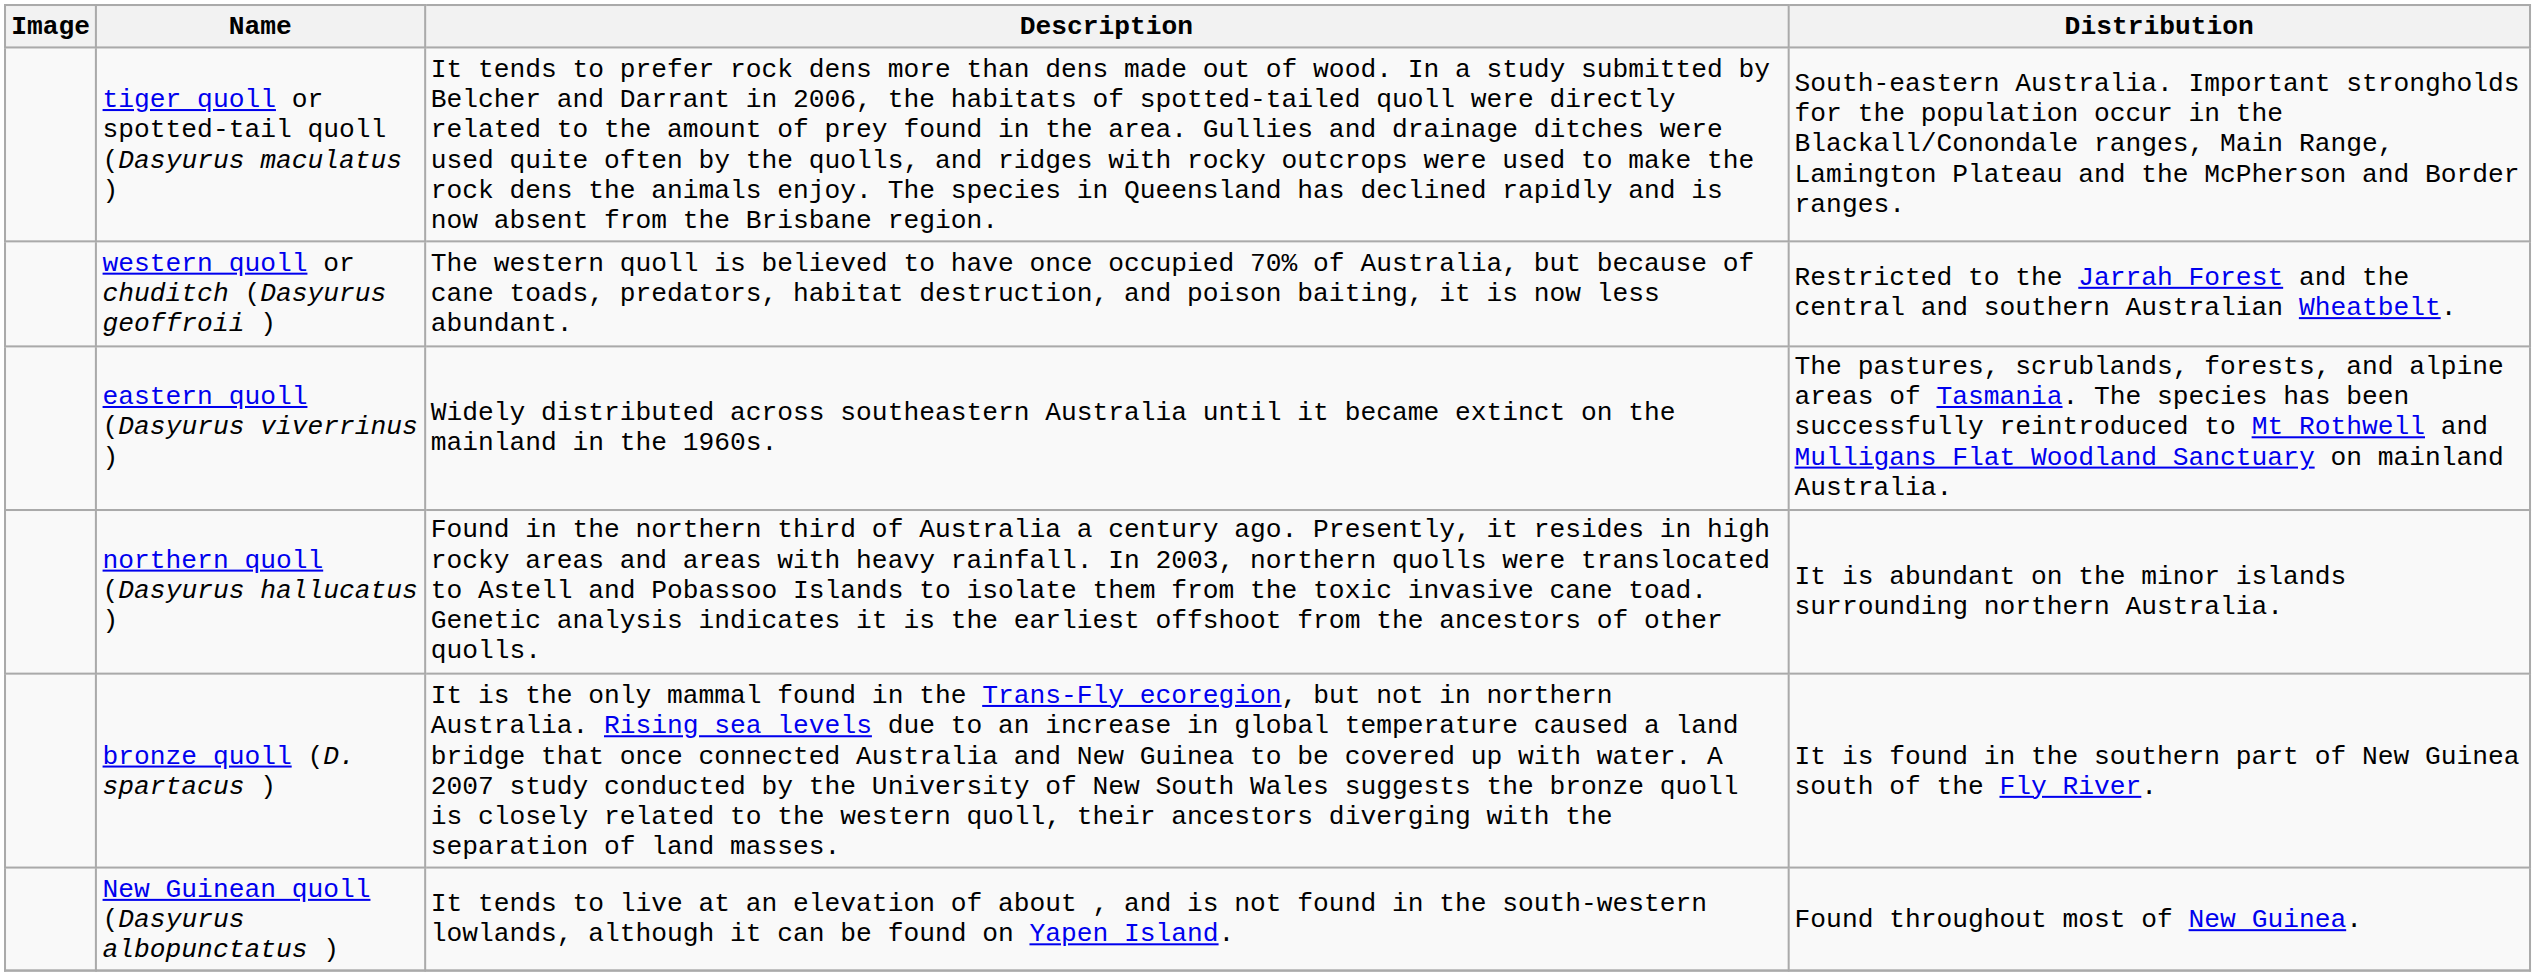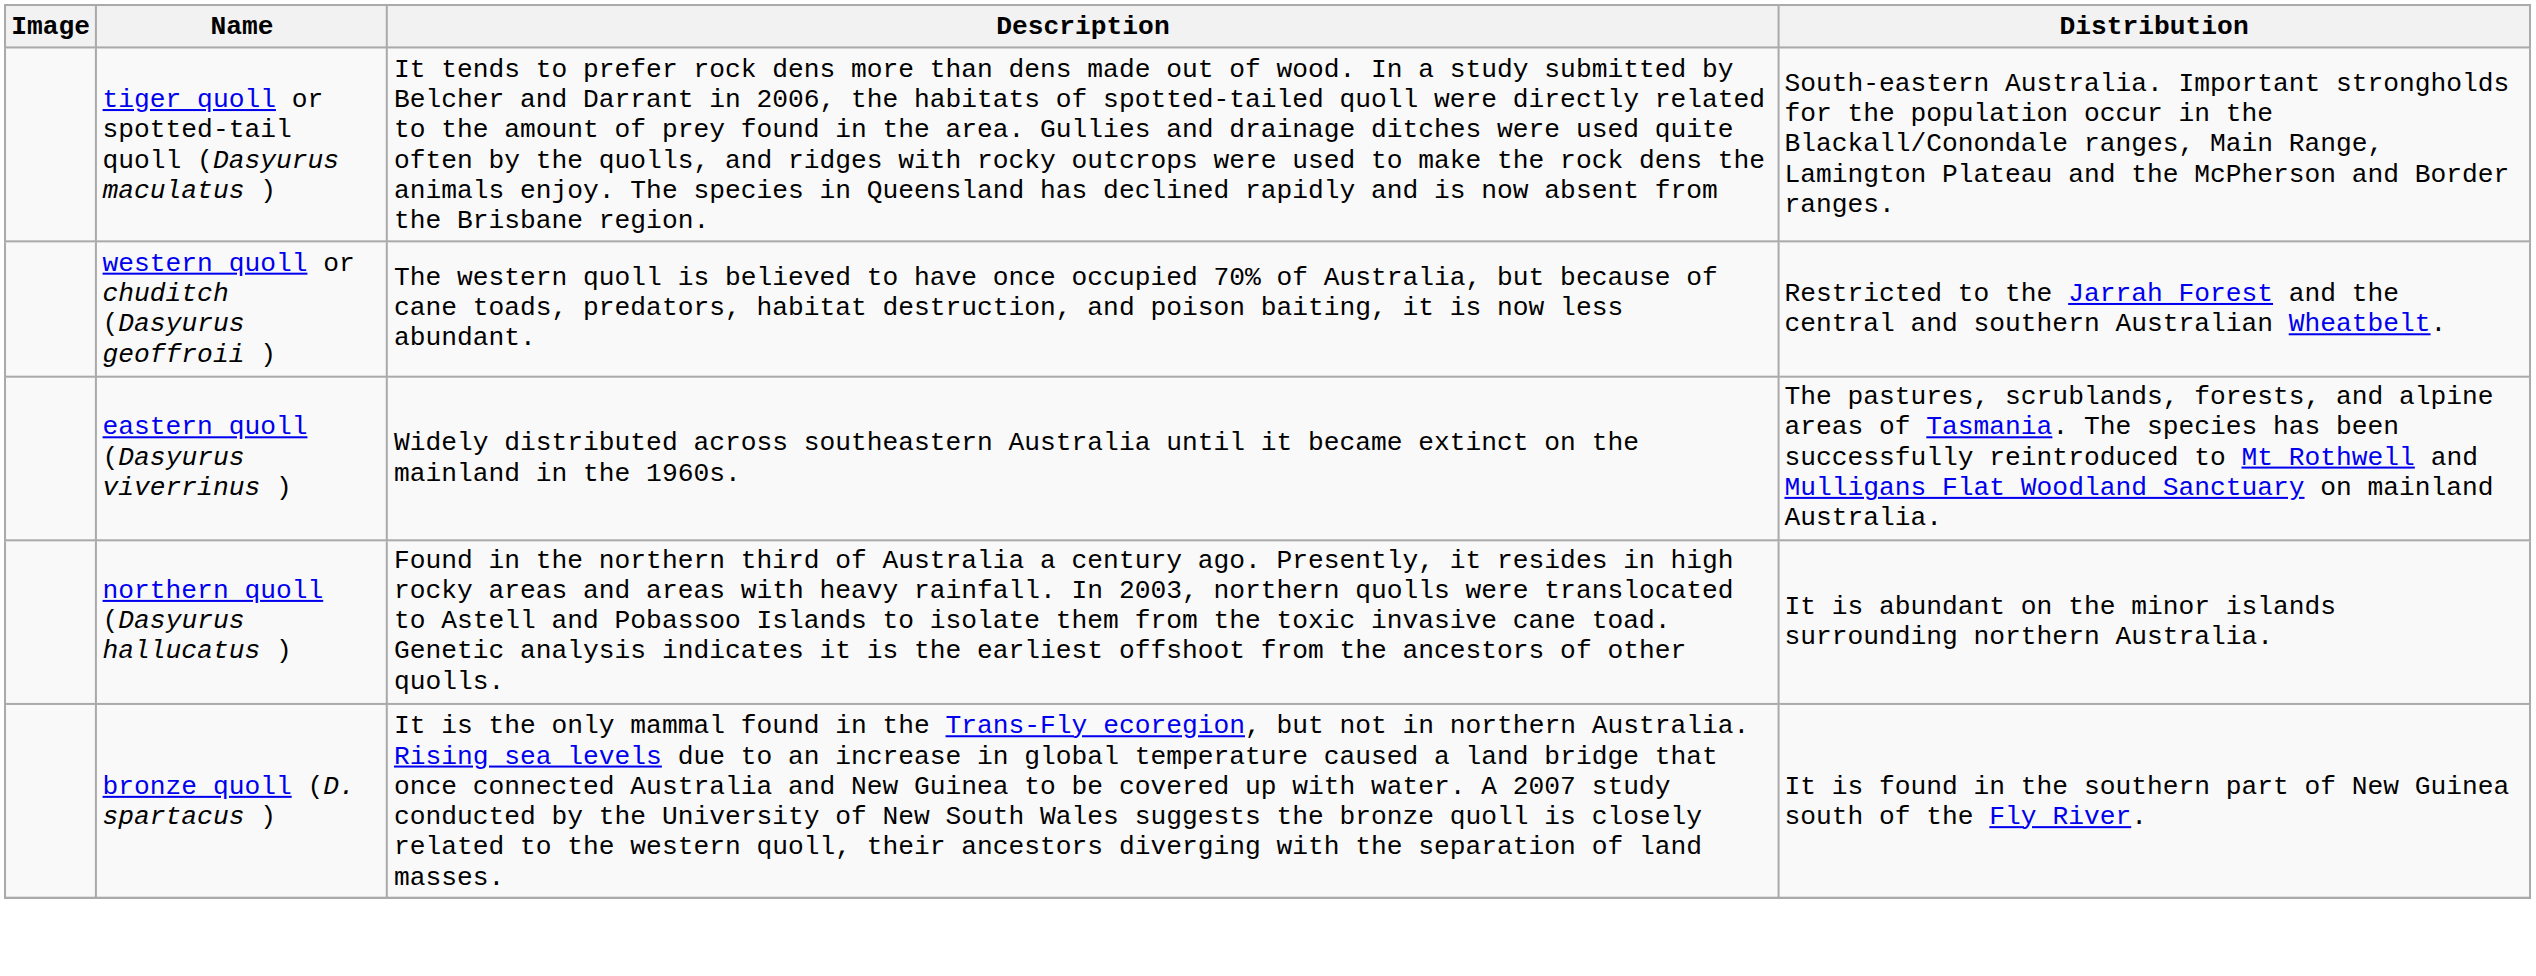 <table class="wikitable">
 <tr>
 <th>Image</th>
 <th>Name</th>
 <th>Description</th>
 <th>Distribution</th>
 </tr>
 <tr>
 <td></td>
 <td><a href='#'>tiger quoll</a> or spotted-tail quoll (<em>Dasyurus maculatus</em> )</td>
 <td>It tends to prefer rock dens more than dens made out of wood. In a study submitted by Belcher and Darrant in 2006, the habitats of spotted-tailed quoll were directly related to the amount of prey found in the area. Gullies and drainage ditches were used quite often by the quolls, and ridges with rocky outcrops were used to make the rock dens the animals enjoy. The species in Queensland has declined rapidly and is now absent from the Brisbane region.</td>
 <td>South-eastern Australia. Important strongholds for the population occur in the Blackall/Conondale ranges, Main Range, Lamington Plateau and the McPherson and Border ranges.</td>
 </tr>
 <tr>
 <td></td>
 <td><a href='#'>western quoll</a> or <em>chuditch</em> (<em>Dasyurus geoffroii</em> )</td>
 <td>The western quoll is believed to have once occupied 70% of Australia, but because of cane toads, predators, habitat destruction, and poison baiting, it is now less abundant.</td>
 <td>Restricted to the <a href='#'>Jarrah Forest</a> and the central and southern Australian <a href='#'>Wheatbelt</a>.</td>
 </tr>
 <tr>
 <td></td>
 <td><a href='#'>eastern quoll</a> (<em>Dasyurus viverrinus</em> )</td>
 <td>Widely distributed across southeastern Australia until it became extinct on the mainland in the 1960s.</td>
 <td>The pastures, scrublands, forests, and alpine areas of <a href='#'>Tasmania</a>. The species has been successfully reintroduced to <a href='#'>Mt Rothwell</a> and <a href='#'>Mulligans Flat Woodland Sanctuary</a> on mainland Australia.</td>
 </tr>
 <tr>
 <td></td>
 <td><a href='#'>northern quoll</a> (<em>Dasyurus hallucatus</em> )</td>
 <td>Found in the northern third of Australia a century ago. Presently, it resides in high rocky areas and areas with heavy rainfall. In 2003, northern quolls were translocated to Astell and Pobassoo Islands to isolate them from the toxic invasive cane toad. Genetic analysis indicates it is the earliest offshoot from the ancestors of other quolls.</td>
 <td>It is abundant on the minor islands surrounding northern Australia.</td>
 </tr>
 <tr>
 <td></td>
 <td><a href='#'>bronze quoll</a> (<em>D. spartacus</em> )</td>
 <td>It is the only mammal found in the <a href='#'>Trans-Fly ecoregion</a>, but not in northern Australia.  <a href='#'>Rising sea levels</a> due to an increase in global temperature caused a land bridge that once connected Australia and New Guinea to be covered up with water. A 2007 study conducted by the University of New South Wales suggests the bronze quoll is closely related to the western quoll, their ancestors diverging with the separation of land masses.</td>
 <td>It is found in the southern part of New Guinea south of the <a href='#'>Fly River</a>.</td>
 </tr>
 <tr>
-<td></td>
-<td><a href='#'>New Guinean quoll</a> (<em>Dasyurus albopunctatus</em> )</td>
-<td>It tends to live at an elevation of about , and is not found in the south-western lowlands, although it can be found on <a href='#'>Yapen Island</a>.</td>
-<td>Found throughout most of <a href='#'>New Guinea</a>.</td>
-</tr>
-<tr>
 </tr>
 </table>
